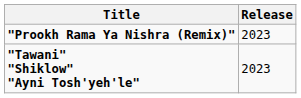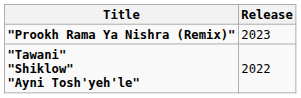 <table class="wikitable"|width=100%>
 <tr>
 <th>Title</th>
 <th>Release</th>
 </tr>
 <tr>
 <td><strong>"Prookh Rama Ya Nishra (Remix)"</strong></td>
 <td>2023</td>
 </tr>
 <tr>
 <td><strong>"Tawani"</strong><br><strong>"Shiklow"</strong><br><strong>"Ayni Tosh'yeh'le"</strong></td>
-<td>2023</td>
+<td>2022</td>
 </tr>
 </table>
